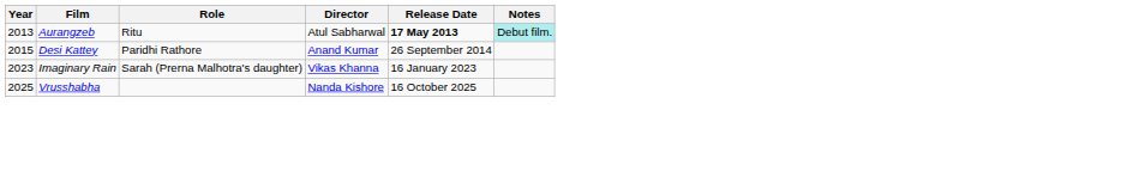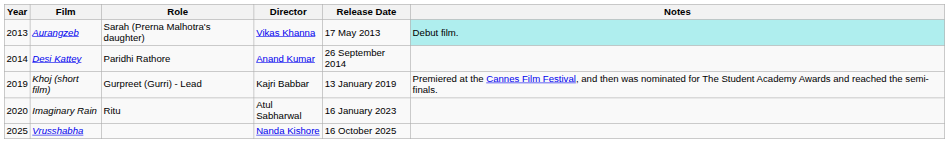 <table class="wikitable sortable">
 <tr>
 <th>Year</th>
 <th>Film</th>
 <th>Role</th>
 <th>Director</th>
 <th>Release Date</th>
 <th>Notes</th>
 </tr>
 <tr>
 <td>2013</td>
 <td><a href='#'><em>Aurangzeb</em></a></td>
-<td>Ritu</td>
-<td>Atul Sabharwal</td>
-<td><strong>17 May 2013</strong></td>
+<td>Sarah (Prerna Malhotra's daughter)</td>
+<td><a href='#'>Vikas Khanna</a></td>
+<td>17 May 2013</td>
 <td style="background: paleturquoise;">Debut film.</td>
 </tr>
 <tr>
-<td>2015</td>
+<td>2014</td>
 <td><em><a href='#'>Desi Kattey</a></em></td>
 <td>Paridhi Rathore</td>
 <td><a href='#'>Anand Kumar</a></td>
 <td>26 September 2014</td>
 <td></td>
 </tr>
 <tr>
-<td>2023</td>
+<td>2019</td>
+<td><em>Khoj (short film)</em></td>
+<td>Gurpreet (Gurri) - Lead</td>
+<td>Kajri Babbar</td>
+<td>13 January 2019</td>
+<td>Premiered at the <a href='#'>Cannes Film Festival</a>, and then was nominated for The Student Academy Awards and reached the semi-finals.</td>
+</tr>
+<tr>
+<td>2020</td>
 <td><em>Imaginary Rain</em></td>
-<td>Sarah (Prerna Malhotra's daughter)</td>
-<td><a href='#'>Vikas Khanna</a></td>
+<td>Ritu</td>
+<td>Atul Sabharwal</td>
 <td>16 January 2023</td>
 <td></td>
 </tr>
 <tr>
 <td>2025</td>
 <td><em><a href='#'>Vrusshabha</a></em></td>
 <td></td>
 <td><a href='#'>Nanda Kishore</a></td>
 <td>16 October 2025</td>
 <td></td>
 </tr>
 </table>
